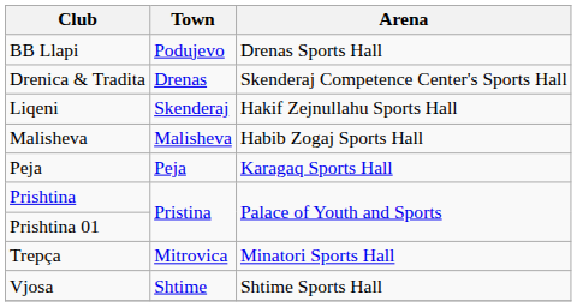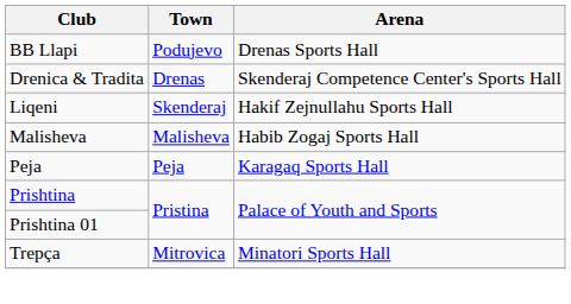 <table class="wikitable sortable">
 <tr>
 <th>Club</th>
 <th>Town</th>
 <th>Arena</th>
 </tr>
 <tr>
 <td>BB Llapi</td>
 <td><a href='#'>Podujevo</a></td>
 <td>Drenas Sports Hall</td>
 </tr>
 <tr>
 <td>Drenica & Tradita</td>
 <td><a href='#'>Drenas</a></td>
 <td>Skenderaj Competence Center's Sports Hall</td>
 </tr>
 <tr>
 <td>Liqeni</td>
 <td><a href='#'>Skenderaj</a></td>
 <td>Hakif Zejnullahu Sports Hall</td>
 </tr>
 <tr>
 <td>Malisheva</td>
 <td><a href='#'>Malisheva</a></td>
 <td>Habib Zogaj Sports Hall</td>
 </tr>
 <tr>
 <td>Peja</td>
 <td><a href='#'>Peja</a></td>
 <td><a href='#'>Karagaq Sports Hall</a></td>
 </tr>
 <tr>
 <td><a href='#'>Prishtina</a></td>
 <td rowspan="2"><a href='#'>Pristina</a></td>
 <td rowspan="2"><a href='#'>Palace of Youth and Sports</a></td>
 </tr>
 <tr>
 <td>Prishtina 01</td>
 </tr>
 <tr>
 <td FC Trepça>Trepça</td>
 <td><a href='#'>Mitrovica</a></td>
 <td><a href='#'>Minatori Sports Hall</a></td>
 </tr>
 <tr>
-<td FC Vjosa>Vjosa</td>
-<td><a href='#'>Shtime</a></td>
-<td>Shtime Sports Hall</td>
-</tr>
-<tr>
 </tr>
 </table>
